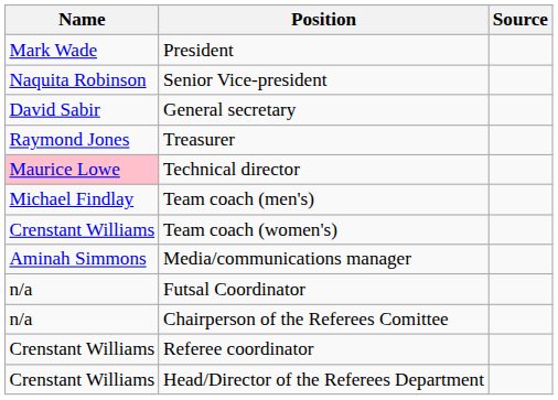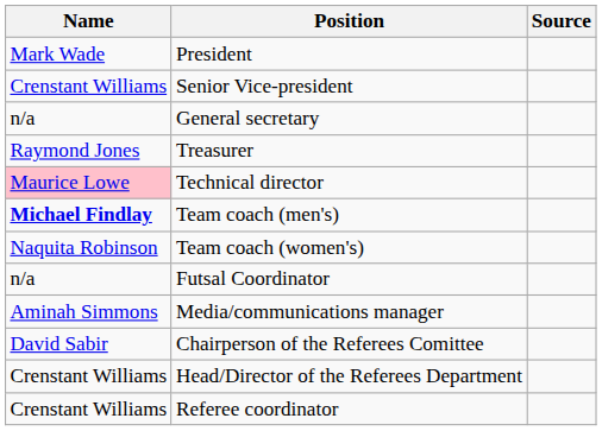 <table class="wikitable">
 <tr>
 <th>Name</th>
 <th>Position</th>
 <th>Source</th>
 </tr>
 <tr>
 <td> <a href='#'>Mark Wade</a></td>
 <td>President</td>
 <td></td>
 </tr>
 <tr>
-<td> <a href='#'>Naquita Robinson</a></td>
+<td> <a href='#'>Crenstant Williams</a></td>
 <td>Senior Vice-president</td>
 <td></td>
 </tr>
 <tr>
-<td> <a href='#'>David Sabir</a></td>
+<td>n/a</td>
 <td>General secretary</td>
 <td></td>
 </tr>
 <tr>
 <td> <a href='#'>Raymond Jones</a></td>
 <td>Treasurer</td>
 <td></td>
 </tr>
 <tr>
 <td style="background: pink;"> <a href='#'>Maurice Lowe</a></td>
 <td>Technical director</td>
 <td></td>
 </tr>
 <tr>
-<td> <a href='#'>Michael Findlay</a></td>
+<td><strong> <a href='#'>Michael Findlay</a></strong></td>
 <td>Team coach (men's)</td>
 <td></td>
 </tr>
 <tr>
-<td> <a href='#'>Crenstant Williams</a></td>
+<td> <a href='#'>Naquita Robinson</a></td>
 <td>Team coach (women's)</td>
+<td></td>
+</tr>
+<tr>
+<td>n/a</td>
+<td>Futsal Coordinator</td>
 <td></td>
 </tr>
 <tr>
 <td> <a href='#'>Aminah Simmons</a></td>
 <td>Media/communications manager</td>
 <td></td>
 </tr>
 <tr>
-<td>n/a</td>
-<td>Futsal Coordinator</td>
+<td> <a href='#'>David Sabir</a></td>
+<td>Chairperson of the Referees Comittee</td>
 <td></td>
 </tr>
 <tr>
-<td>n/a</td>
-<td>Chairperson of the Referees Comittee</td>
+<td> Crenstant Williams</td>
+<td>Head/Director of the Referees Department</td>
 <td></td>
 </tr>
 <tr>
 <td> Crenstant Williams</td>
 <td>Referee coordinator</td>
 <td></td>
 </tr>
-<tr>
-<td> Crenstant Williams</td>
-<td>Head/Director of the Referees Department</td>
-<td></td>
-</tr>
 </table>
